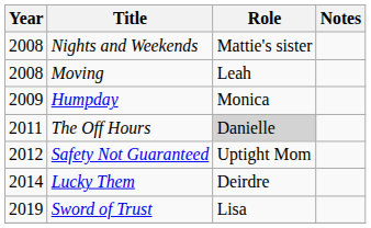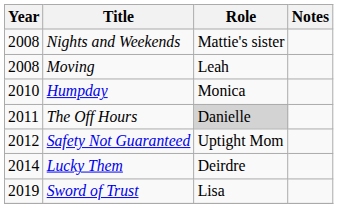 <table class="wikitable">
 <tr>
 <th scope="col">Year</th>
 <th scope="col">Title</th>
 <th scope="col">Role</th>
 <th scope="col">Notes</th>
 </tr>
 <tr>
 <td>2008</td>
 <td><em>Nights and Weekends</em></td>
 <td>Mattie's sister</td>
 <td></td>
 </tr>
 <tr>
 <td>2008</td>
 <td><em>Moving</em></td>
 <td>Leah</td>
 <td></td>
 </tr>
 <tr>
-<td>2009</td>
+<td>2010</td>
 <td><em><a href='#'>Humpday</a></em></td>
 <td>Monica</td>
 <td></td>
 </tr>
 <tr>
 <td>2011</td>
 <td><em>The Off Hours</em></td>
 <td style="background: lightgrey;">Danielle</td>
 <td></td>
 </tr>
 <tr>
 <td>2012</td>
 <td><em><a href='#'>Safety Not Guaranteed</a></em></td>
 <td>Uptight Mom</td>
 <td></td>
 </tr>
 <tr>
 <td>2014</td>
 <td><em><a href='#'>Lucky Them</a></em></td>
 <td>Deirdre</td>
 <td></td>
 </tr>
 <tr>
 <td>2019</td>
 <td><em><a href='#'>Sword of Trust</a></em></td>
 <td>Lisa</td>
 <td></td>
 </tr>
 <tr>
 </tr>
 </table>
